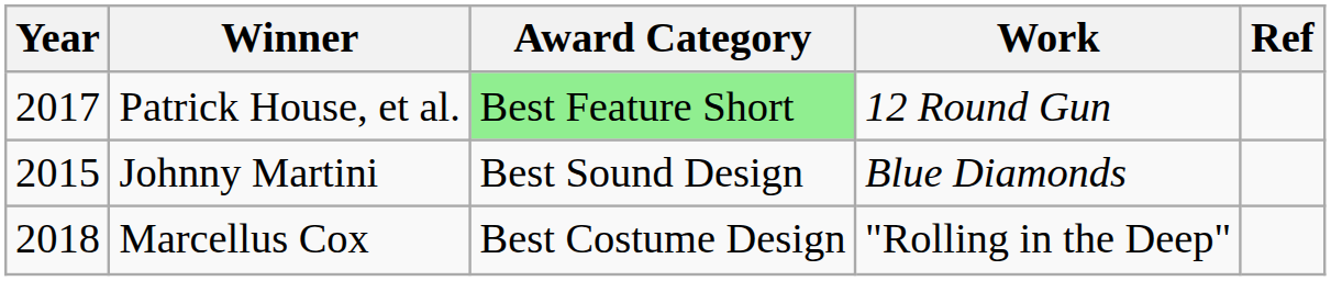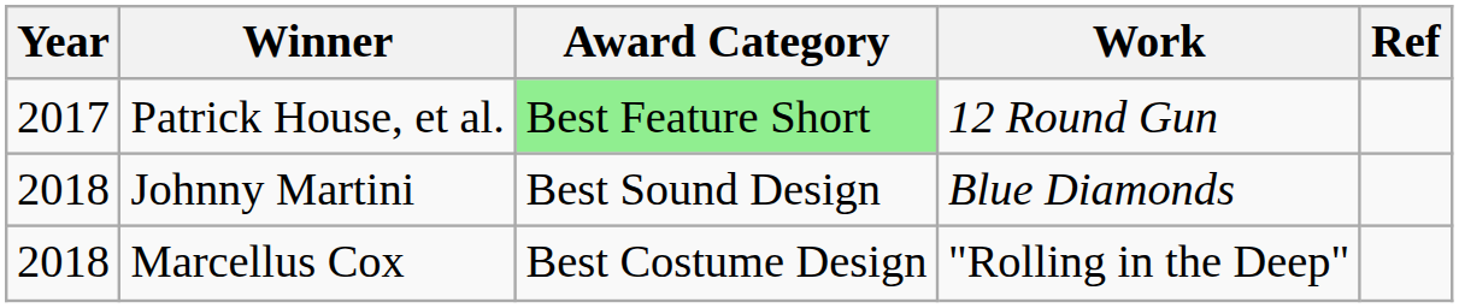 <table class="wikitable Sortable">
 <tr>
 <th>Year</th>
 <th>Winner</th>
 <th>Award Category</th>
 <th>Work</th>
 <th>Ref</th>
 </tr>
 <tr>
 <td>2017</td>
 <td>Patrick House, et al.</td>
 <td style="background: lightgreen;">Best Feature Short</td>
 <td><em>12 Round Gun</em></td>
 <td></td>
 </tr>
 <tr>
-<td>2015</td>
+<td>2018</td>
 <td>Johnny Martini</td>
 <td>Best Sound Design</td>
 <td><em>Blue Diamonds</em></td>
 <td></td>
 </tr>
 <tr>
 <td>2018</td>
 <td>Marcellus Cox</td>
 <td>Best Costume Design</td>
 <td>"Rolling in the Deep"</td>
 <td></td>
 </tr>
 </table>
